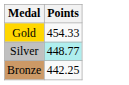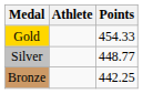 <table class="wikitable">
 <tr>
 <th>Medal</th>
+<th>Athlete</th>
 <th>Points</th>
 </tr>
 <tr>
 <td style="text-align:center;background-color:gold;">Gold</td>
+<td></td>
 <td>454.33</td>
 </tr>
 <tr>
 <td style="text-align:center;background-color:silver;">Silver</td>
-<td style="background: paleturquoise;">448.77</td>
+<td></td>
+<td>448.77</td>
 </tr>
 <tr>
 <td style="text-align:center;background-color:#CC9966;">Bronze</td>
+<td></td>
 <td>442.25</td>
 </tr>
 </table>
